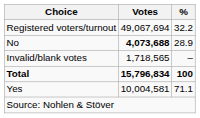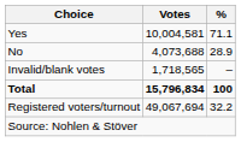 <table class=wikitable style=text-align:right>
 <tr>
 <th>Choice</th>
 <th>Votes</th>
 <th>%</th>
 </tr>
 <tr>
-<td align=left>Registered voters/turnout</td>
-<td>49,067,694</td>
-<td>32.2</td>
+<td align=left>Yes</td>
+<td>10,004,581</td>
+<td>71.1</td>
 </tr>
 <tr>
 <td align=left>No</td>
-<td><strong>4,073,688</strong></td>
+<td>4,073,688</td>
 <td>28.9</td>
 </tr>
 <tr>
 <td align=left>Invalid/blank votes</td>
 <td>1,718,565</td>
 <td>–</td>
 </tr>
 <tr>
 <td align=left><strong>Total</strong></td>
 <td><strong>15,796,834</strong></td>
 <td><strong>100</strong></td>
 </tr>
 <tr>
-<td align=left>Yes</td>
-<td>10,004,581</td>
-<td>71.1</td>
+<td align=left>Registered voters/turnout</td>
+<td>49,067,694</td>
+<td>32.2</td>
 </tr>
 <tr>
 <td align=left colspan=3>Source: Nohlen & Stöver</td>
 </tr>
 </table>
